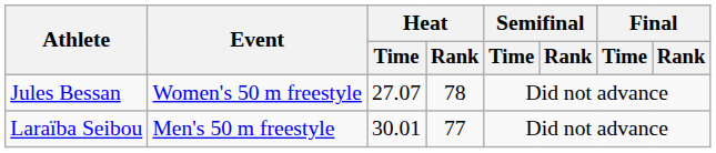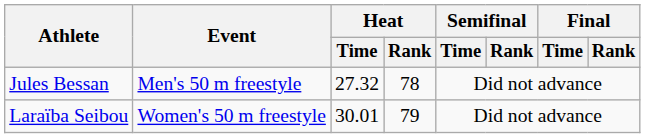 <table class=wikitable style="font-size:90%">
 <tr>
 <th rowspan="2">Athlete</th>
 <th rowspan="2">Event</th>
 <th colspan="2">Heat</th>
 <th colspan="2">Semifinal</th>
 <th colspan="2">Final</th>
 </tr>
 <tr style="font-size:95%">
 <th>Time</th>
 <th>Rank</th>
 <th>Time</th>
 <th>Rank</th>
 <th>Time</th>
 <th>Rank</th>
 </tr>
 <tr align=center>
 <td align=left><a href='#'>Jules Bessan</a></td>
-<td align=left><a href='#'>Women's 50 m freestyle</a></td>
-<td>27.07</td>
+<td align=left><a href='#'>Men's 50 m freestyle</a></td>
+<td>27.32</td>
 <td>78</td>
 <td colspan=4>Did not advance</td>
 </tr>
 <tr align=center>
 <td align=left><a href='#'>Laraïba Seibou</a></td>
-<td align=left><a href='#'>Men's 50 m freestyle</a></td>
+<td align=left><a href='#'>Women's 50 m freestyle</a></td>
 <td>30.01</td>
-<td>77</td>
+<td>79</td>
 <td colspan=4>Did not advance</td>
 </tr>
 </table>
